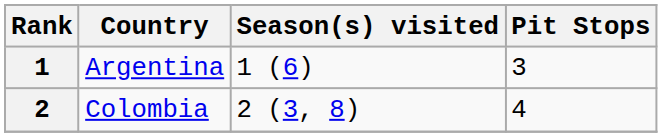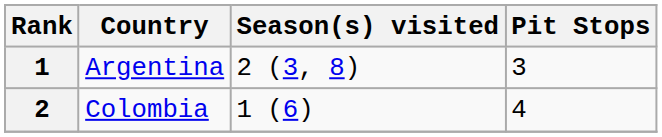 <table class="wikitable">
 <tr>
 <th>Rank</th>
 <th>Country</th>
 <th>Season(s) visited</th>
 <th>Pit Stops</th>
 </tr>
 <tr>
 <th style="text-align:center;">1</th>
 <td><a href='#'>Argentina</a></td>
-<td>1 (<a href='#'>6</a>)</td>
+<td>2 (<a href='#'>3</a>, <a href='#'>8</a>)</td>
 <td>3</td>
 </tr>
 <tr>
 <th style="text-align:center;">2</th>
 <td><a href='#'>Colombia</a></td>
-<td>2 (<a href='#'>3</a>, <a href='#'>8</a>)</td>
+<td>1 (<a href='#'>6</a>)</td>
 <td>4</td>
 </tr>
 <tr>
 </tr>
 </table>
